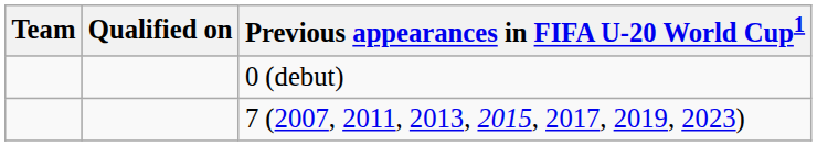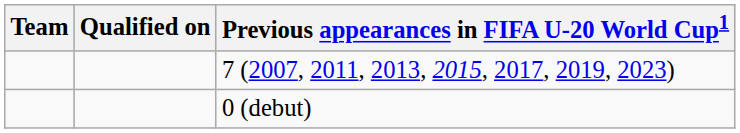 <table class="wikitable sortable">
 <tr>
 <th>Team</th>
 <th>Qualified on</th>
 <th data-sort-type="number">Previous <a href='#'>appearances</a> in <a href='#'>FIFA U-20 World Cup</a><sup><a href='#'>1</a></sup></th>
 </tr>
 <tr>
 <td></td>
 <td></td>
-<td>0 (debut)</td>
+<td>7 (<a href='#'>2007</a>, <a href='#'>2011</a>, <a href='#'>2013</a>, <a href='#'><em>2015</em></a>, <a href='#'>2017</a>, <a href='#'>2019</a>, <a href='#'>2023</a>)</td>
 </tr>
 <tr>
 <td></td>
 <td></td>
-<td>7 (<a href='#'>2007</a>, <a href='#'>2011</a>, <a href='#'>2013</a>, <a href='#'><em>2015</em></a>, <a href='#'>2017</a>, <a href='#'>2019</a>, <a href='#'>2023</a>)</td>
+<td>0 (debut)</td>
 </tr>
 </table>
